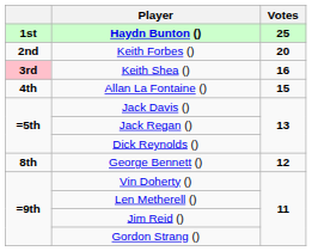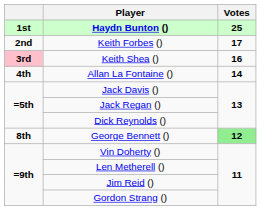 <table class="wikitable" style="text-align: center; font-size: 90%;">
 <tr>
 <th width="50"></th>
 <th width="250">Player</th>
 <th width="50">Votes</th>
 </tr>
 <tr style="background: #CCFFCC; font-weight: bold;" |>
 <td><strong>1st</strong></td>
 <td><a href='#'>Haydn Bunton</a> ()</td>
 <td><strong>25</strong></td>
 </tr>
 <tr>
 <td><strong>2nd</strong></td>
 <td><a href='#'>Keith Forbes</a> ()</td>
-<td><strong>20</strong></td>
+<td><strong>17</strong></td>
 </tr>
 <tr>
 <td style="background: pink;"><strong>3rd</strong></td>
 <td><a href='#'>Keith Shea</a> ()</td>
 <td><strong>16</strong></td>
 </tr>
 <tr>
 <td><strong>4th</strong></td>
 <td><a href='#'>Allan La Fontaine</a> ()</td>
-<td><strong>15</strong></td>
+<td><strong>14</strong></td>
 </tr>
 <tr>
 <td rowspan=3><strong>=5th</strong></td>
 <td><a href='#'>Jack Davis</a> ()</td>
 <td rowspan=3><strong>13</strong></td>
 </tr>
 <tr>
 <td><a href='#'>Jack Regan</a> ()</td>
 </tr>
 <tr>
 <td><a href='#'>Dick Reynolds</a> ()</td>
 </tr>
 <tr>
 <td><strong>8th</strong></td>
 <td><a href='#'>George Bennett</a> ()</td>
-<td><strong>12</strong></td>
+<td style="background: lightgreen;"><strong>12</strong></td>
 </tr>
 <tr>
 <td rowspan=4><strong>=9th</strong></td>
 <td><a href='#'>Vin Doherty</a> ()</td>
 <td rowspan=4><strong>11</strong></td>
 </tr>
 <tr>
 <td><a href='#'>Len Metherell</a> ()</td>
 </tr>
 <tr>
 <td><a href='#'>Jim Reid</a> ()</td>
 </tr>
 <tr>
 <td><a href='#'>Gordon Strang</a> ()</td>
 </tr>
 </table>
